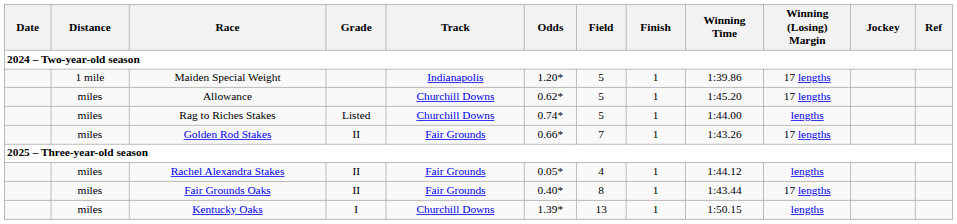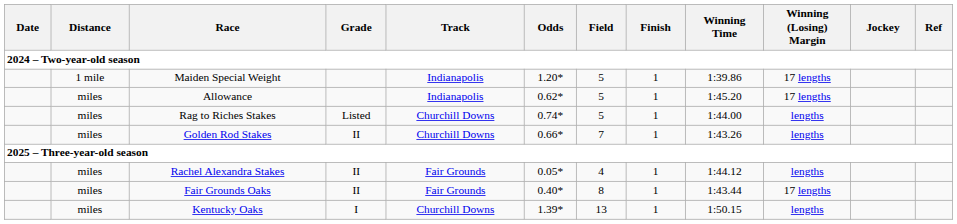 <table class = "wikitable sortable" style="text-align:center; width:95%; font-size:90%">
 <tr>
 <th scope="col">Date</th>
 <th scope="col">Distance</th>
 <th scope="col">Race</th>
 <th scope="col">Grade</th>
 <th scope="col">Track</th>
 <th scope="col">Odds</th>
 <th scope="col">Field</th>
 <th scope="col">Finish</th>
 <th scope="col">Winning<br>Time</th>
 <th scope="col">Winning<br>(Losing)<br>Margin</th>
 <th scope="col">Jockey</th>
 <th scope="col" class="unsortable">Ref</th>
 </tr>
 <tr style="background-color:white">
 <td align="left" colspan=12><strong>2024 – Two-year-old season</strong></td>
 </tr>
 <tr>
 <td></td>
 <td> 1 mile</td>
 <td> Maiden Special Weight</td>
 <td></td>
 <td><a href='#'>Indianapolis</a></td>
 <td> 1.20*</td>
 <td>5</td>
 <td>1</td>
 <td>1:39.86</td>
 <td>  17 <a href='#'>lengths</a></td>
 <td></td>
 <td></td>
 </tr>
 <tr>
 <td></td>
 <td>  miles</td>
 <td> Allowance</td>
 <td></td>
-<td><a href='#'>Churchill Downs</a></td>
+<td><a href='#'>Indianapolis</a></td>
 <td> 0.62*</td>
 <td>5</td>
 <td>1</td>
 <td>1:45.20</td>
 <td>  17 <a href='#'>lengths</a></td>
 <td></td>
 <td></td>
 </tr>
 <tr>
 <td></td>
 <td>  miles</td>
 <td>Rag to Riches Stakes</td>
 <td>Listed</td>
 <td><a href='#'>Churchill Downs</a></td>
 <td> 0.74*</td>
 <td>5</td>
 <td>1</td>
 <td>1:44.00</td>
 <td>   <a href='#'>lengths</a></td>
 <td></td>
 <td></td>
 </tr>
 <tr>
 <td></td>
 <td>  miles</td>
 <td><a href='#'>Golden Rod Stakes</a></td>
 <td>II</td>
-<td><a href='#'>Fair Grounds</a></td>
+<td><a href='#'>Churchill Downs</a></td>
 <td> 0.66*</td>
 <td>7</td>
 <td>1</td>
 <td>1:43.26</td>
-<td>  17 <a href='#'>lengths</a></td>
+<td>   <a href='#'>lengths</a></td>
 <td></td>
 <td></td>
 </tr>
 <tr style="background-color:white">
 <td align="left" colspan=12><strong>2025 – Three-year-old season</strong></td>
 </tr>
 <tr>
 <td></td>
 <td>  miles</td>
 <td><a href='#'>Rachel Alexandra Stakes</a></td>
 <td>II</td>
 <td><a href='#'>Fair Grounds</a></td>
 <td> 0.05*</td>
 <td>4</td>
 <td>1</td>
 <td>1:44.12</td>
 <td>   <a href='#'>lengths</a></td>
 <td></td>
 <td></td>
 </tr>
 <tr>
 <td></td>
 <td>  miles</td>
 <td><a href='#'>Fair Grounds Oaks</a></td>
 <td>II</td>
 <td><a href='#'>Fair Grounds</a></td>
 <td> 0.40*</td>
 <td>8</td>
 <td>1</td>
 <td>1:43.44</td>
 <td>  17 <a href='#'>lengths</a></td>
 <td></td>
 <td></td>
 </tr>
 <tr>
 <td></td>
 <td>  miles</td>
 <td><a href='#'>Kentucky Oaks</a></td>
 <td>I</td>
 <td><a href='#'>Churchill Downs</a></td>
 <td> 1.39*</td>
 <td>13</td>
 <td>1</td>
 <td>1:50.15</td>
 <td>   <a href='#'>lengths</a></td>
 <td></td>
 <td></td>
 </tr>
 </table>
